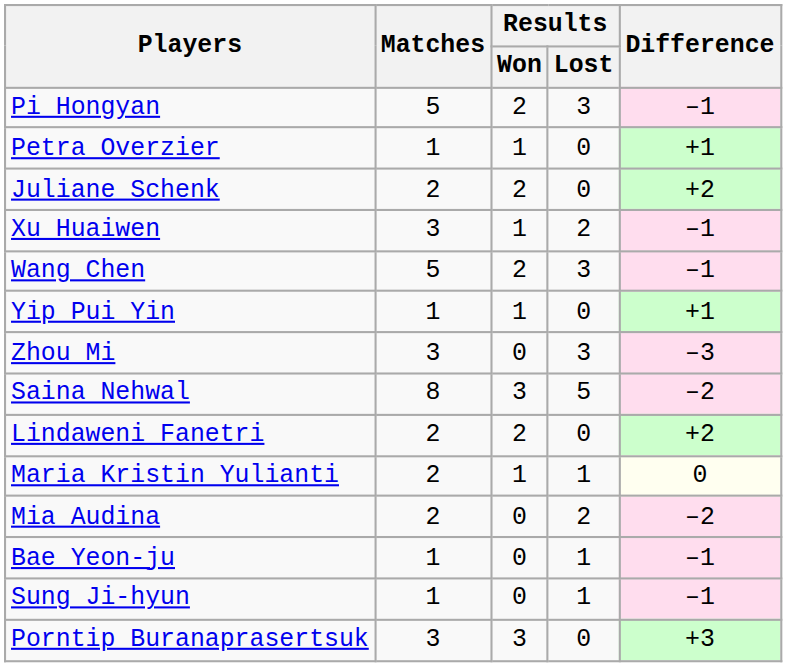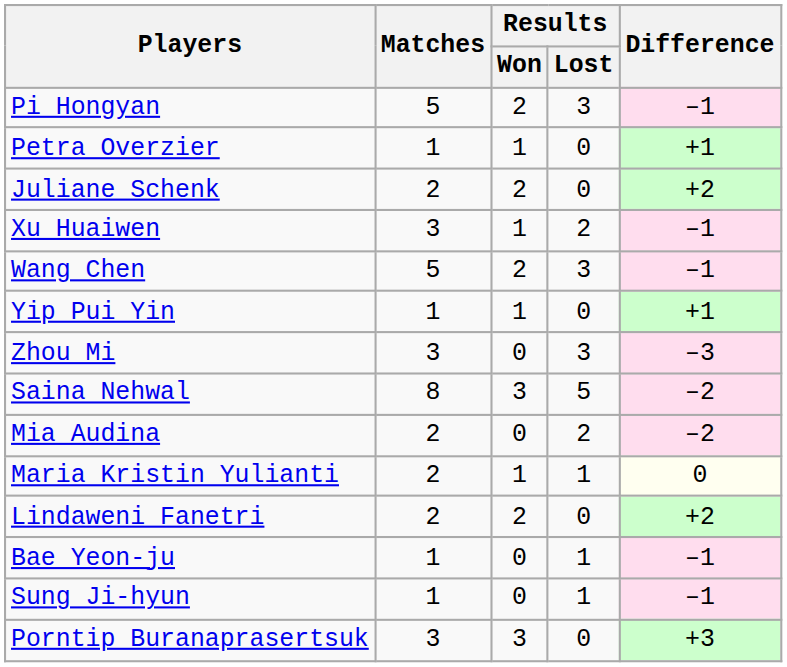 <table class=wikitable style="text-align:center; font-size:small">
 <tr>
 <th rowspan="2">Players</th>
 <th rowspan="2">Matches</th>
 <th colspan="2">Results</th>
 <th rowspan="2">Difference</th>
 </tr>
 <tr>
 <th>Won</th>
 <th>Lost</th>
 </tr>
 <tr>
 <td align="left"> <a href='#'>Pi Hongyan</a></td>
 <td>5</td>
 <td>2</td>
 <td>3</td>
 <td bgcolor="#ffddee">–1</td>
 </tr>
 <tr>
 <td align="left"> <a href='#'>Petra Overzier</a></td>
 <td>1</td>
 <td>1</td>
 <td>0</td>
 <td bgcolor="#ccffcc">+1</td>
 </tr>
 <tr>
 <td align="left"> <a href='#'>Juliane Schenk</a></td>
 <td>2</td>
 <td>2</td>
 <td>0</td>
 <td bgcolor="#ccffcc">+2</td>
 </tr>
 <tr>
 <td align="left"> <a href='#'>Xu Huaiwen</a></td>
 <td>3</td>
 <td>1</td>
 <td>2</td>
 <td bgcolor="#ffddee">–1</td>
 </tr>
 <tr>
 <td align="left"> <a href='#'>Wang Chen</a></td>
 <td>5</td>
 <td>2</td>
 <td>3</td>
 <td bgcolor="#ffddee">–1</td>
 </tr>
 <tr>
 <td align="left"> <a href='#'>Yip Pui Yin</a></td>
 <td>1</td>
 <td>1</td>
 <td>0</td>
 <td bgcolor="#ccffcc">+1</td>
 </tr>
 <tr>
 <td align="left"> <a href='#'>Zhou Mi</a></td>
 <td>3</td>
 <td>0</td>
 <td>3</td>
 <td bgcolor="#ffddee">–3</td>
 </tr>
 <tr>
 <td align="left"> <a href='#'>Saina Nehwal</a></td>
 <td>8</td>
 <td>3</td>
 <td>5</td>
 <td bgcolor="#ffddee">–2</td>
 </tr>
 <tr>
-<td align="left"> <a href='#'>Lindaweni Fanetri</a></td>
-<td>2</td>
+<td align="left"> <a href='#'>Mia Audina</a></td>
 <td>2</td>
 <td>0</td>
-<td bgcolor="#ccffcc">+2</td>
+<td>2</td>
+<td bgcolor="#ffddee">–2</td>
 </tr>
 <tr>
 <td align="left"> <a href='#'>Maria Kristin Yulianti</a></td>
 <td>2</td>
 <td>1</td>
 <td>1</td>
 <td bgcolor="#fffff0">0</td>
 </tr>
 <tr>
-<td align="left"> <a href='#'>Mia Audina</a></td>
+<td align="left"> <a href='#'>Lindaweni Fanetri</a></td>
+<td>2</td>
 <td>2</td>
 <td>0</td>
-<td>2</td>
-<td bgcolor="#ffddee">–2</td>
+<td bgcolor="#ccffcc">+2</td>
 </tr>
 <tr>
 <td align="left"> <a href='#'>Bae Yeon-ju</a></td>
 <td>1</td>
 <td>0</td>
 <td>1</td>
 <td bgcolor="#ffddee">–1</td>
 </tr>
 <tr>
 <td align="left"> <a href='#'>Sung Ji-hyun</a></td>
 <td>1</td>
 <td>0</td>
 <td>1</td>
 <td bgcolor="#ffddee">–1</td>
 </tr>
 <tr>
 <td align="left"> <a href='#'>Porntip Buranaprasertsuk</a></td>
 <td>3</td>
 <td>3</td>
 <td>0</td>
 <td bgcolor="#ccffcc">+3</td>
 </tr>
 </table>
